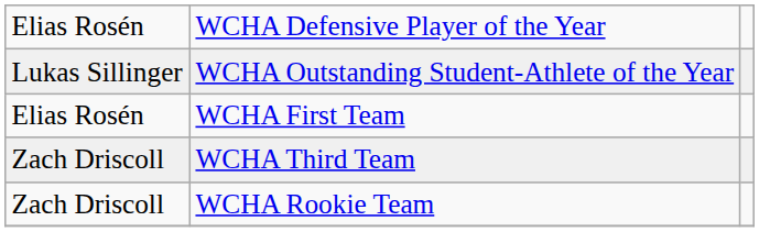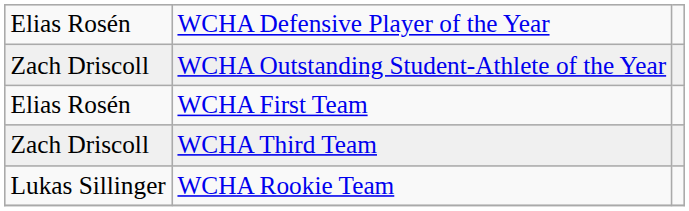 <table class="wikitable">
 <tr>
 <td>Elias Rosén</td>
 <td><a href='#'>WCHA Defensive Player of the Year</a></td>
 <td></td>
 </tr>
 <tr bgcolor=f0f0f0>
-<td>Lukas Sillinger</td>
+<td>Zach Driscoll</td>
 <td><a href='#'>WCHA Outstanding Student-Athlete of the Year</a></td>
 <td></td>
 </tr>
 <tr>
 <td>Elias Rosén</td>
 <td><a href='#'>WCHA First Team</a></td>
 <td></td>
 </tr>
 <tr bgcolor=f0f0f0>
 <td>Zach Driscoll</td>
 <td><a href='#'>WCHA Third Team</a></td>
 <td></td>
 </tr>
 <tr>
-<td>Zach Driscoll</td>
+<td>Lukas Sillinger</td>
 <td><a href='#'>WCHA Rookie Team</a></td>
 <td></td>
 </tr>
 <tr>
 </tr>
 </table>
